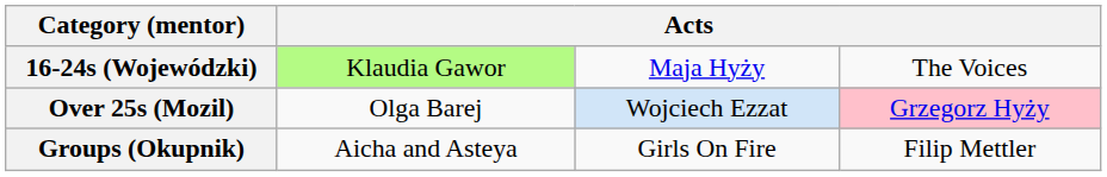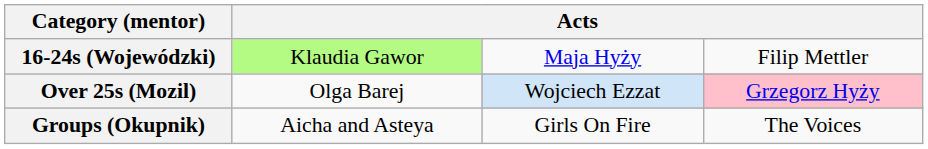 <table class="wikitable" style="text-align:center">
 <tr>
 <th scope="col" style="width:160px;">Category (mentor)</th>
 <th scope="col" colspan="4" style="width:500px;">Acts</th>
 </tr>
 <tr>
 <th scope="row">16-24s (Wojewódzki)</th>
 <td bgcolor="#B4FB84">Klaudia Gawor</td>
 <td><a href='#'>Maja Hyży</a></td>
-<td>The Voices</td>
+<td>Filip Mettler</td>
 </tr>
 <tr>
 <th scope="row">Over 25s (Mozil)</th>
 <td>Olga Barej</td>
 <td bgcolor="#d1e5f8">Wojciech Ezzat</td>
 <td bgcolor="pink"><a href='#'>Grzegorz Hyży</a></td>
 </tr>
 <tr>
 <th scope="row">Groups (Okupnik)</th>
 <td>Aicha and Asteya</td>
 <td>Girls On Fire</td>
-<td>Filip Mettler</td>
+<td>The Voices</td>
 </tr>
 </table>
